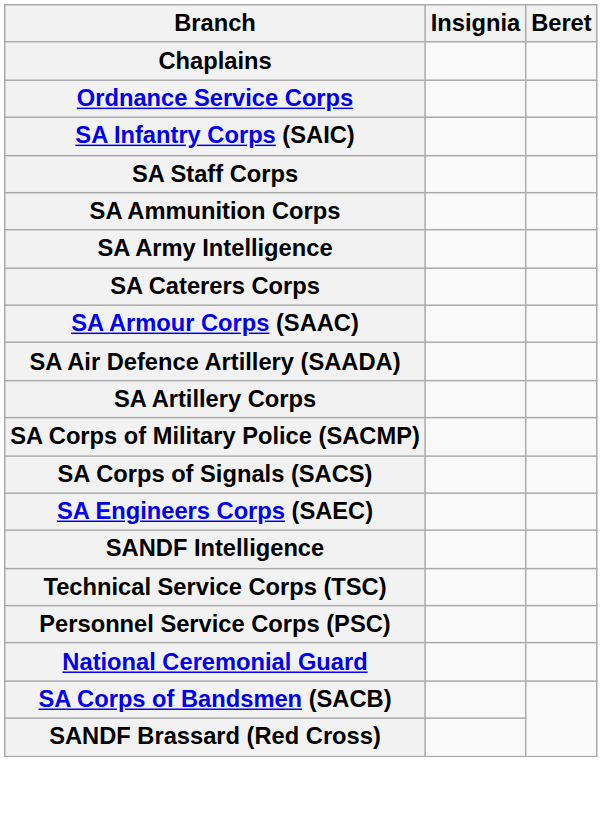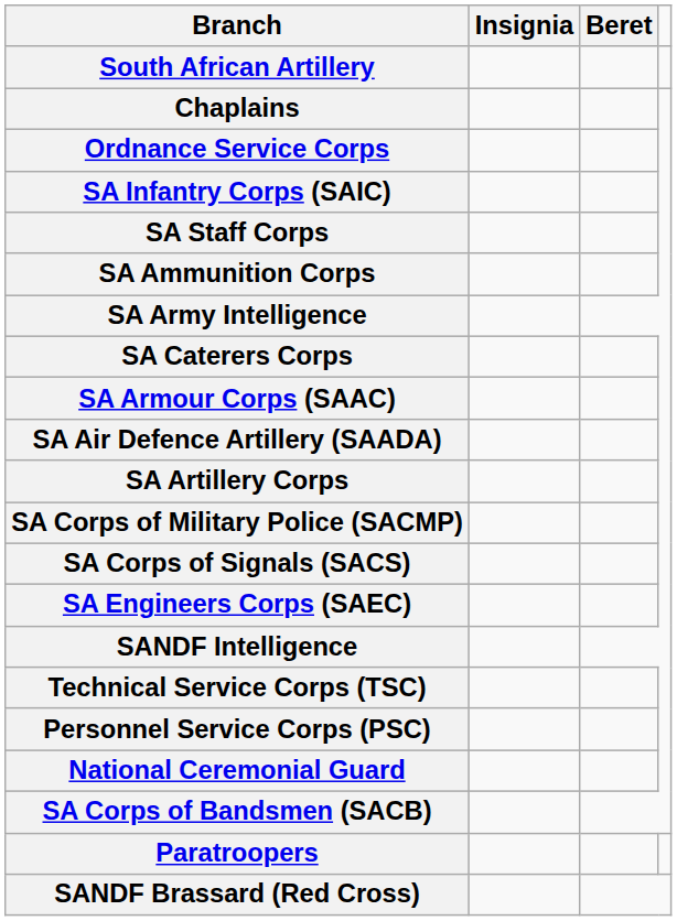 <table class="wikitable" style="text-align: center;">
 <tr>
 <th>Branch</th>
 <th>Insignia</th>
 <th>Beret</th>
+</tr>
+<tr>
+<th><a href='#'>South African Artillery</a></th>
+<td></td>
+<td></td>
+<td></td>
 </tr>
 <tr>
 <th>Chaplains</th>
 <td></td>
 <td></td>
 </tr>
 <tr>
 <th><a href='#'>Ordnance Service Corps</a></th>
 <td></td>
 <td></td>
 </tr>
 <tr>
 <th><a href='#'>SA Infantry Corps</a> (SAIC)</th>
 <td></td>
 <td></td>
 </tr>
 <tr>
 <th>SA Staff Corps</th>
 <td></td>
 <td></td>
 </tr>
 <tr>
 <th>SA Ammunition Corps</th>
 <td></td>
 <td></td>
 </tr>
 <tr>
 <th>SA Army Intelligence</th>
 <td></td>
 </tr>
 <tr>
 <th>SA Caterers Corps</th>
 <td></td>
 <td></td>
 </tr>
 <tr>
 <th><a href='#'>SA Armour Corps</a> (SAAC)</th>
 <td></td>
 <td></td>
 </tr>
 <tr>
 <th>SA Air Defence Artillery (SAADA)</th>
 <td></td>
 <td></td>
 </tr>
 <tr>
 <th>SA Artillery Corps</th>
 <td></td>
 <td></td>
 </tr>
 <tr>
 <th>SA Corps of Military Police (SACMP)</th>
 <td></td>
 <td></td>
 </tr>
 <tr>
 <th>SA Corps of Signals (SACS)</th>
 <td> </td>
 <td></td>
 </tr>
 <tr>
 <th><a href='#'>SA Engineers Corps</a> (SAEC)</th>
 <td></td>
 <td></td>
 </tr>
 <tr>
 <th>SANDF Intelligence</th>
 <td></td>
 </tr>
 <tr>
 <th>Technical Service Corps (TSC)</th>
 <td> </td>
 <td></td>
 </tr>
 <tr>
 <th>Personnel Service Corps (PSC)</th>
 <td> </td>
 <td></td>
 </tr>
 <tr>
 <th><a href='#'>National Ceremonial Guard</a></th>
 <td></td>
 <td></td>
 </tr>
 <tr>
 <th><a href='#'>SA Corps of Bandsmen</a> (SACB)</th>
 <td></td>
 </tr>
 <tr>
+<th><a href='#'>Paratroopers</a></th>
+<td></td>
+<td></td>
+<td></td>
+</tr>
+<tr>
 <th>SANDF Brassard (Red Cross)</th>
 <td></td>
 </tr>
 </table>
